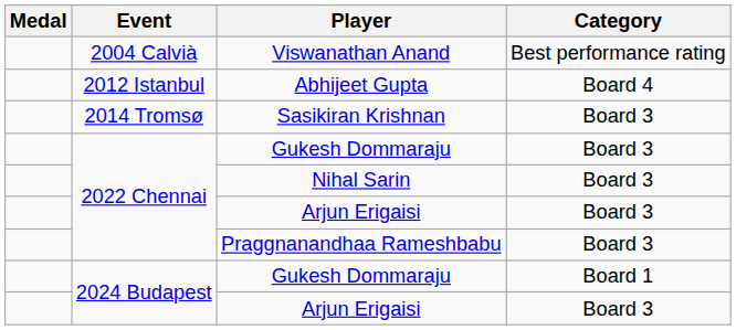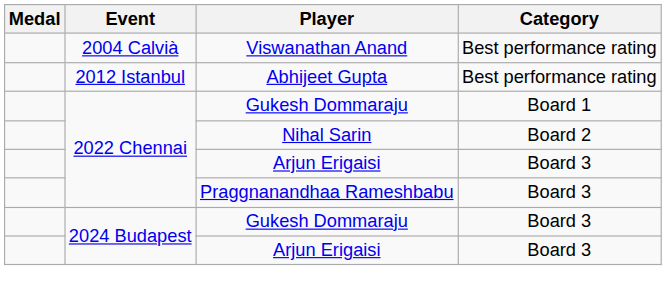 <table class="wikitable sortable" style="text-align:center">
 <tr>
 <th>Medal</th>
 <th>Event</th>
 <th>Player</th>
 <th>Category</th>
 </tr>
 <tr>
 <td></td>
 <td><a href='#'>2004 Calvià</a></td>
 <td><a href='#'>Viswanathan Anand</a></td>
 <td>Best performance rating</td>
 </tr>
 <tr>
 <td></td>
 <td><a href='#'>2012 Istanbul</a></td>
 <td><a href='#'>Abhijeet Gupta</a></td>
-<td>Board 4</td>
-</tr>
-<tr>
-<td></td>
-<td><a href='#'>2014 Tromsø</a></td>
-<td><a href='#'>Sasikiran Krishnan</a></td>
-<td>Board 3</td>
+<td>Best performance rating</td>
 </tr>
 <tr>
 <td></td>
 <td rowspan=4><a href='#'>2022 Chennai</a></td>
 <td><a href='#'>Gukesh Dommaraju</a></td>
-<td>Board 3</td>
+<td>Board 1</td>
 </tr>
 <tr>
 <td></td>
 <td><a href='#'>Nihal Sarin</a></td>
-<td>Board 3</td>
+<td>Board 2</td>
 </tr>
 <tr>
 <td></td>
 <td><a href='#'>Arjun Erigaisi</a></td>
 <td>Board 3</td>
 </tr>
 <tr>
 <td></td>
 <td><a href='#'>Praggnanandhaa Rameshbabu</a></td>
 <td>Board 3</td>
 </tr>
 <tr>
 <td></td>
 <td rowspan=2><a href='#'>2024 Budapest</a></td>
 <td><a href='#'>Gukesh Dommaraju</a></td>
-<td>Board 1</td>
+<td>Board 3</td>
 </tr>
 <tr>
 <td></td>
 <td><a href='#'>Arjun Erigaisi</a></td>
 <td>Board 3</td>
 </tr>
 </table>
